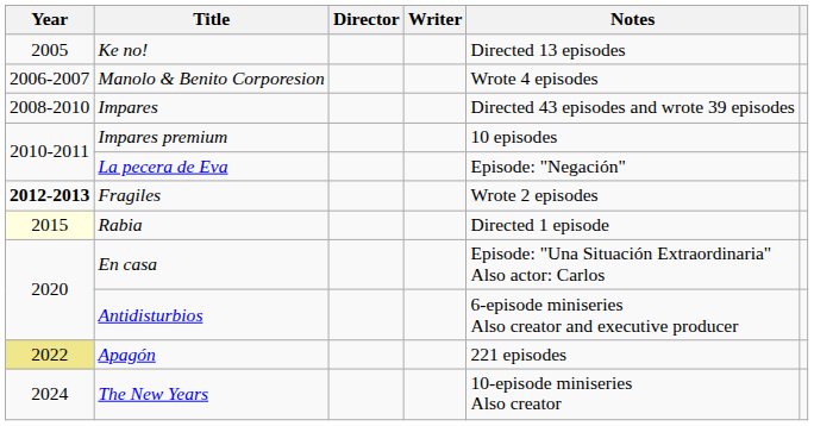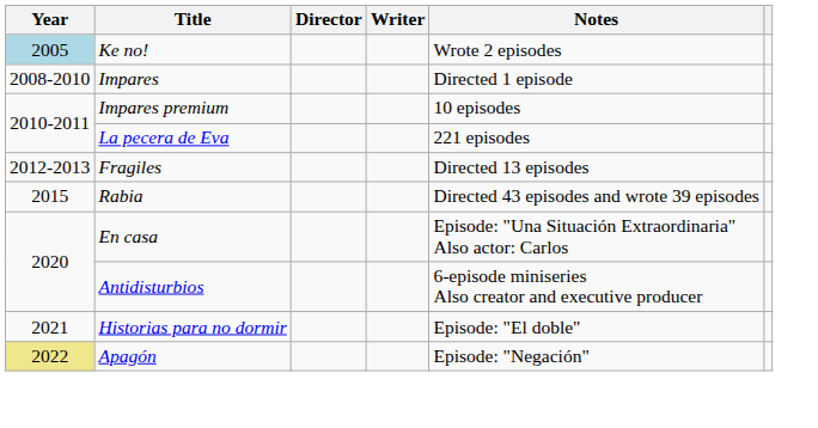 <table class="wikitable sortable">
 <tr>
 <th>Year</th>
 <th>Title</th>
 <th>Director</th>
 <th>Writer</th>
 <th>Notes</th>
 <th></th>
 </tr>
 <tr>
-<td align = "center">2005</td>
+<td align = "center" style="background: lightblue;">2005</td>
 <td><em>Ke no!</em></td>
 <td></td>
 <td></td>
-<td>Directed 13 episodes</td>
-<td></td>
-</tr>
-<tr>
-<td align = "center">2006-2007</td>
-<td><em>Manolo & Benito Corporesion</em></td>
-<td></td>
-<td></td>
-<td>Wrote 4 episodes</td>
+<td>Wrote 2 episodes</td>
 <td></td>
 </tr>
 <tr>
 <td align = "center">2008-2010</td>
 <td><em>Impares</em></td>
 <td></td>
 <td></td>
-<td>Directed 43 episodes and wrote 39 episodes</td>
+<td>Directed 1 episode</td>
 <td></td>
 </tr>
 <tr>
 <td rowspan = 2 align = "center">2010-2011</td>
 <td><em>Impares premium</em></td>
 <td></td>
 <td></td>
 <td>10 episodes</td>
 <td></td>
 </tr>
 <tr>
 <td><em><a href='#'>La pecera de Eva</a></em></td>
 <td></td>
 <td></td>
-<td>Episode: "Negación"</td>
+<td>221 episodes</td>
 <td></td>
 </tr>
 <tr>
-<td align = "center"><strong>2012-2013</strong></td>
+<td align = "center">2012-2013</td>
 <td><em>Fragiles</em></td>
 <td></td>
 <td></td>
-<td>Wrote 2 episodes</td>
+<td>Directed 13 episodes</td>
 <td></td>
 </tr>
 <tr>
-<td align = "center" style="background: lightyellow;">2015</td>
+<td align = "center">2015</td>
 <td><em>Rabia</em></td>
 <td></td>
 <td></td>
-<td>Directed 1 episode</td>
+<td>Directed 43 episodes and wrote 39 episodes</td>
 <td></td>
 </tr>
 <tr>
 <td rowspan = 2 align = "center">2020</td>
 <td><em>En casa</em></td>
 <td></td>
 <td></td>
 <td>Episode: "Una Situación Extraordinaria"<br>Also actor: Carlos</td>
 <td></td>
 </tr>
 <tr>
 <td><em><a href='#'>Antidisturbios</a></em></td>
 <td></td>
 <td></td>
 <td>6-episode miniseries<br>Also creator and executive producer</td>
 <td align = "center"></td>
 </tr>
 <tr>
+<td align = "center">2021</td>
+<td><em><a href='#'>Historias para no dormir</a></em></td>
+<td></td>
+<td></td>
+<td>Episode: "El doble"</td>
+<td align = "center"></td>
+</tr>
+<tr>
 <td align = "center" style="background: khaki;">2022</td>
 <td><em><a href='#'>Apagón</a></em></td>
 <td></td>
 <td></td>
-<td>221 episodes</td>
-<td align = "center"></td>
-</tr>
-<tr>
-<td align = "center">2024</td>
-<td><em><a href='#'>The New Years</a></em></td>
-<td></td>
-<td></td>
-<td>10-episode miniseries<br>Also creator</td>
+<td>Episode: "Negación"</td>
 <td align = "center"></td>
 </tr>
 </table>
